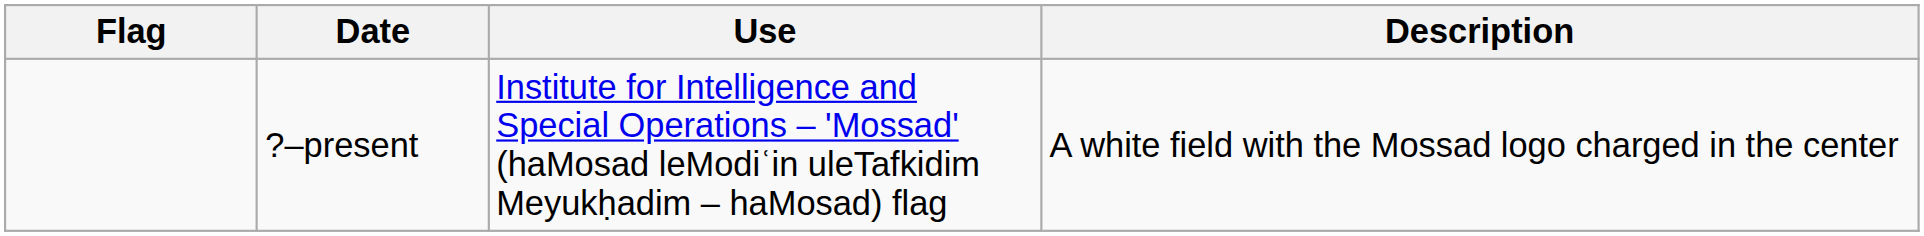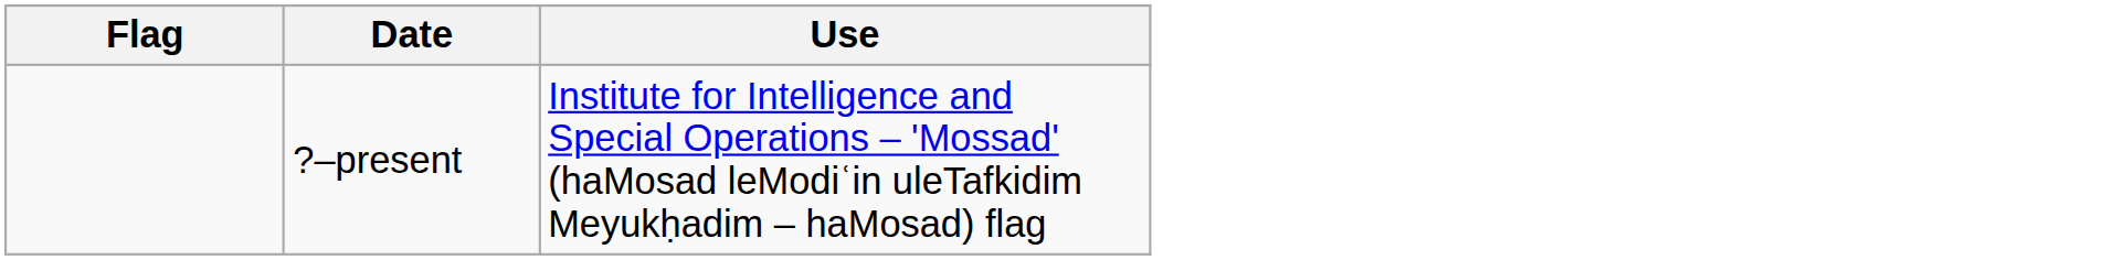 <table class="wikitable" style="background:#f9f9f9">
 <tr>
 <th width="110">Flag</th>
 <th width="100">Date</th>
 <th width="250">Use</th>
-<th width="400">Description</th>
 </tr>
 <tr>
 <td></td>
 <td>?–present</td>
 <td><a href='#'>Institute for Intelligence and Special Operations – 'Mossad'</a> (haMosad leModiʿin uleTafkidim Meyukḥadim – haMosad) flag</td>
-<td>A white field with the Mossad logo charged in the center</td>
 </tr>
 </table>
